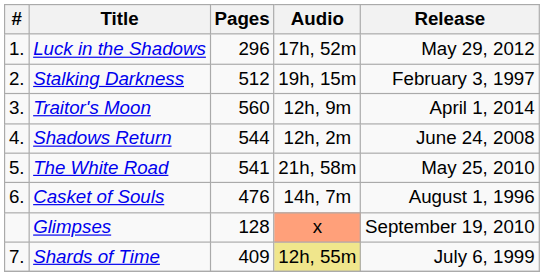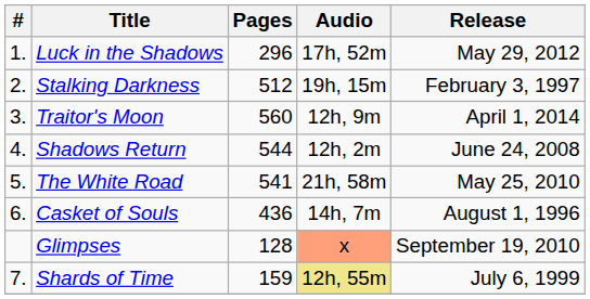 <table class="wikitable">
 <tr>
 <th>#</th>
 <th>Title</th>
 <th>Pages</th>
 <th>Audio</th>
 <th>Release</th>
 </tr>
 <tr>
 <td align="right">1.</td>
 <td><em><a href='#'>Luck in the Shadows</a></em></td>
 <td align="right">296</td>
 <td align="center">17h, 52m</td>
 <td align="right">May 29, 2012</td>
 </tr>
 <tr>
 <td align="right">2.</td>
 <td><em><a href='#'>Stalking Darkness</a></em></td>
 <td align="right">512</td>
 <td align="center">19h, 15m</td>
 <td align="right">February 3, 1997</td>
 </tr>
 <tr>
 <td align="right">3.</td>
 <td><em><a href='#'>Traitor's Moon</a></em></td>
 <td align="right">560</td>
 <td align="center">12h, 9m</td>
 <td align="right">April 1, 2014</td>
 </tr>
 <tr>
 <td align="right">4.</td>
 <td><em><a href='#'>Shadows Return</a></em></td>
 <td align="right">544</td>
 <td align="center">12h, 2m</td>
 <td align="right">June 24, 2008</td>
 </tr>
 <tr>
 <td align="right">5.</td>
 <td><em><a href='#'>The White Road</a></em></td>
 <td align="right">541</td>
 <td align="center">21h, 58m</td>
 <td align="right">May 25, 2010</td>
 </tr>
 <tr>
 <td align="right">6.</td>
 <td><em><a href='#'>Casket of Souls</a></em></td>
-<td align="right">476</td>
+<td align="right">436</td>
 <td align="center">14h, 7m</td>
 <td align="right">August 1, 1996</td>
 </tr>
 <tr>
 <td align="right"></td>
 <td><em><a href='#'>Glimpses</a></em></td>
 <td align="right">128</td>
 <td align="center" style="background: lightsalmon;">x</td>
 <td align="right">September 19, 2010</td>
 </tr>
 <tr>
 <td align="right">7.</td>
 <td><em><a href='#'>Shards of Time</a></em></td>
-<td align="right">409</td>
+<td align="right">159</td>
 <td align="center" style="background: khaki;">12h, 55m</td>
 <td align="right">July 6, 1999</td>
 </tr>
 <tr>
 </tr>
 </table>
